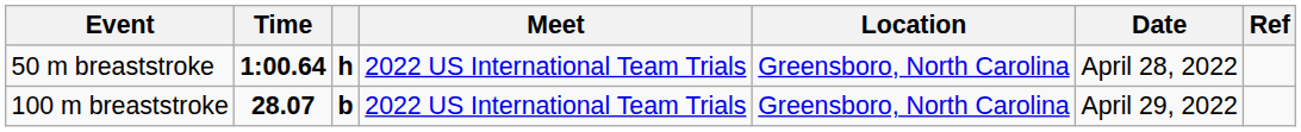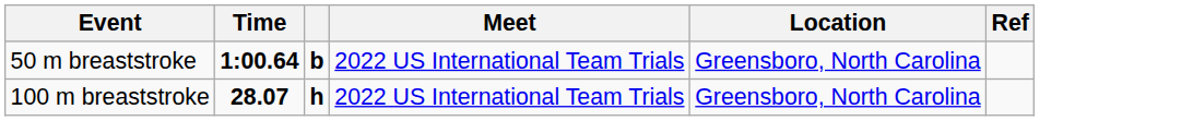 <table class="wikitable">
 <tr>
 <th>Event</th>
 <th>Time</th>
 <th></th>
 <th>Meet</th>
 <th>Location</th>
-<th>Date</th>
 <th>Ref</th>
 </tr>
 <tr>
 <td>50 m breaststroke</td>
 <td style="text-align:center;"><strong>1:00.64</strong></td>
-<td><strong>h</strong></td>
+<td><strong>b</strong></td>
 <td><a href='#'>2022 US International Team Trials</a></td>
 <td><a href='#'>Greensboro, North Carolina</a></td>
-<td>April 28, 2022</td>
 <td style="text-align:center;"></td>
 </tr>
 <tr>
 <td>100 m breaststroke</td>
 <td style="text-align:center;"><strong>28.07</strong></td>
-<td><strong>b</strong></td>
+<td><strong>h</strong></td>
 <td><a href='#'>2022 US International Team Trials</a></td>
 <td><a href='#'>Greensboro, North Carolina</a></td>
-<td>April 29, 2022</td>
 <td style="text-align:center;"></td>
 </tr>
 </table>
